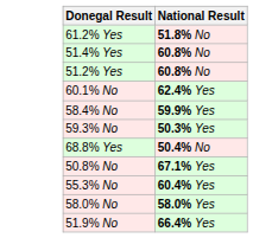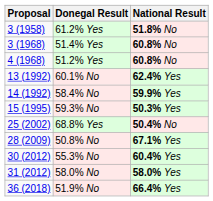 <table class="wikitable" style="float:right; margin:1em; font-size:95%;">
 <tr style="background:lightgrey;">
+<th>Proposal</th>
 <th>Donegal Result</th>
 <th>National Result</th>
 </tr>
 <tr>
+<td><a href='#'>3 (1958)</a></td>
 <td style="background-color:#DDFFDD;">61.2% <em>Yes</em></td>
 <td style="background-color:#FFE8E8;"><strong>51.8%</strong> <em>No</em></td>
 </tr>
 <tr>
+<td><a href='#'>3 (1968)</a></td>
 <td style="background-color:#DDFFDD;">51.4% <em>Yes</em></td>
 <td style="background-color:#FFE8E8;"><strong>60.8%</strong> <em>No</em></td>
 </tr>
 <tr>
+<td><a href='#'>4 (1968)</a></td>
 <td style="background-color:#DDFFDD;">51.2% <em>Yes</em></td>
 <td style="background-color:#FFE8E8;"><strong>60.8%</strong> <em>No</em></td>
 </tr>
 <tr>
+<td><a href='#'>13 (1992)</a></td>
 <td style="background-color:#FFE8E8;">60.1% <em>No</em></td>
 <td style="background-color:#DDFFDD;"><strong>62.4%</strong> <em>Yes</em></td>
 </tr>
 <tr>
+<td><a href='#'>14 (1992)</a></td>
 <td style="background-color:#FFE8E8;">58.4% <em>No</em></td>
 <td style="background-color:#DDFFDD;"><strong>59.9%</strong> <em>Yes</em></td>
 </tr>
 <tr>
+<td><a href='#'>15 (1995)</a></td>
 <td style="background-color:#FFE8E8;">59.3% <em>No</em></td>
 <td style="background-color:#DDFFDD;"><strong>50.3%</strong> <em>Yes</em></td>
 </tr>
 <tr>
+<td><a href='#'>25 (2002)</a></td>
 <td style="background-color:#DDFFDD;">68.8% <em>Yes</em></td>
 <td style="background-color:#FFE8E8;"><strong>50.4%</strong> <em>No</em></td>
 </tr>
 <tr>
+<td><a href='#'>28 (2009)</a></td>
 <td style="background-color:#FFE8E8;">50.8% <em>No</em></td>
 <td style="background-color:#DDFFDD;"><strong>67.1%</strong> <em>Yes</em></td>
 </tr>
 <tr>
+<td><a href='#'>30 (2012)</a></td>
 <td style="background-color:#FFE8E8;">55.3% <em>No</em></td>
 <td style="background-color:#DDFFDD;"><strong>60.4%</strong> <em>Yes</em></td>
 </tr>
 <tr>
+<td><a href='#'>31 (2012)</a></td>
 <td style="background-color:#FFE8E8;">58.0% <em>No</em></td>
 <td style="background-color:#DDFFDD;"><strong>58.0%</strong> <em>Yes</em></td>
 </tr>
 <tr>
+<td><a href='#'>36 (2018)</a></td>
 <td style="background-color:#FFE8E8;">51.9% <em>No</em></td>
 <td style="background-color:#DDFFDD;"><strong>66.4%</strong> <em>Yes</em></td>
 </tr>
 </table>
